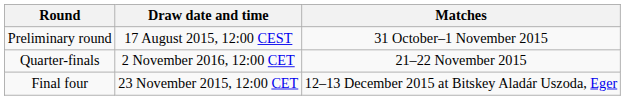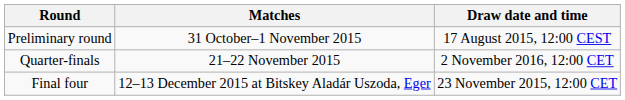 <table class="wikitable" style="text-align:center">
 <tr>
 <th>Round</th>
+<th>Matches</th>
 <th>Draw date and time</th>
-<th>Matches</th>
 </tr>
 <tr>
 <td>Preliminary round</td>
+<td>31 October–1 November 2015</td>
 <td>17 August 2015, 12:00 <a href='#'>CEST</a></td>
-<td>31 October–1 November 2015</td>
 </tr>
 <tr>
 <td>Quarter-finals</td>
+<td>21–22 November 2015</td>
 <td>2 November 2016, 12:00 <a href='#'>CET</a></td>
-<td>21–22 November 2015</td>
 </tr>
 <tr>
 <td>Final four</td>
+<td>12–13 December 2015 at Bitskey Aladár Uszoda, <a href='#'>Eger</a></td>
 <td>23 November 2015, 12:00 <a href='#'>CET</a></td>
-<td>12–13 December 2015 at Bitskey Aladár Uszoda, <a href='#'>Eger</a></td>
 </tr>
 </table>
